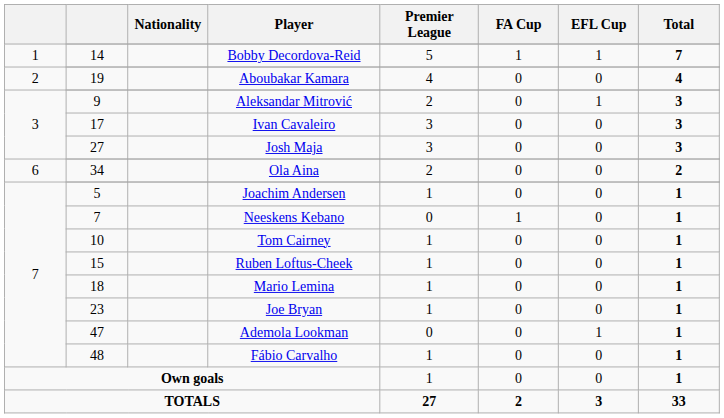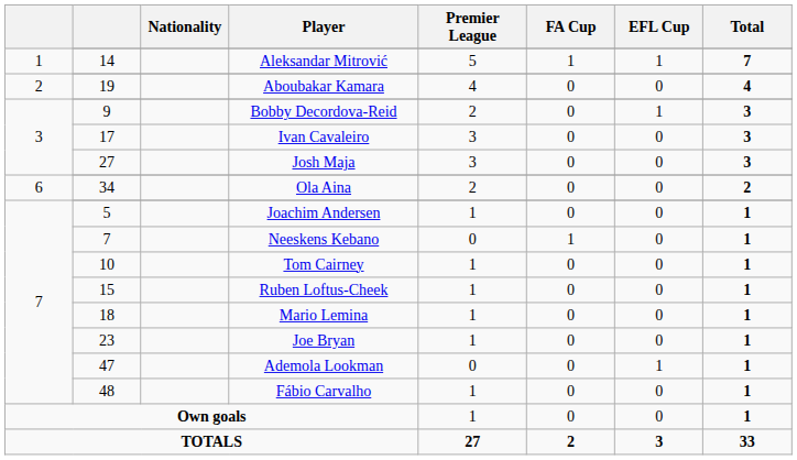 <table class="wikitable" style="font-size: 95%; text-align: center;">
 <tr>
 <th width=60></th>
 <th width=60></th>
 <th width=80>Nationality</th>
 <th width=180>Player</th>
 <th width=100>Premier League</th>
 <th width=80>FA Cup</th>
 <th width=80>EFL Cup</th>
 <th width=80>Total</th>
 </tr>
 <tr>
 <td rowspan="2">1</td>
 </tr>
 <tr>
 <td>14</td>
 <td></td>
-<td><a href='#'>Bobby Decordova-Reid</a></td>
+<td><a href='#'>Aleksandar Mitrović</a></td>
 <td>5</td>
 <td>1</td>
 <td>1</td>
 <td><strong>7</strong></td>
 </tr>
 <tr>
 <td rowspan="2">2</td>
 </tr>
 <tr>
 <td>19</td>
 <td></td>
 <td><a href='#'>Aboubakar Kamara</a></td>
 <td>4</td>
 <td>0</td>
 <td>0</td>
 <td><strong>4</strong></td>
 </tr>
 <tr>
 <td rowspan="4">3</td>
 </tr>
 <tr>
 <td>9</td>
 <td></td>
-<td><a href='#'>Aleksandar Mitrović</a></td>
+<td><a href='#'>Bobby Decordova-Reid</a></td>
 <td>2</td>
 <td>0</td>
 <td>1</td>
 <td><strong>3</strong></td>
 </tr>
 <tr>
 <td>17</td>
 <td></td>
 <td><a href='#'>Ivan Cavaleiro</a></td>
 <td>3</td>
 <td>0</td>
 <td>0</td>
 <td><strong>3</strong></td>
 </tr>
 <tr>
 <td>27</td>
 <td></td>
 <td><a href='#'>Josh Maja</a></td>
 <td>3</td>
 <td>0</td>
 <td>0</td>
 <td><strong>3</strong></td>
 </tr>
 <tr>
 <td rowspan= "2">6</td>
 </tr>
 <tr>
 <td>34</td>
 <td></td>
 <td><a href='#'>Ola Aina</a></td>
 <td>2</td>
 <td>0</td>
 <td>0</td>
 <td><strong>2</strong></td>
 </tr>
 <tr>
 <td rowspan="9">7</td>
 </tr>
 <tr>
 <td>5</td>
 <td></td>
 <td><a href='#'>Joachim Andersen</a></td>
 <td>1</td>
 <td>0</td>
 <td>0</td>
 <td><strong>1</strong></td>
 </tr>
 <tr>
 <td>7</td>
 <td></td>
 <td><a href='#'>Neeskens Kebano</a></td>
 <td>0</td>
 <td>1</td>
 <td>0</td>
 <td><strong>1</strong></td>
 </tr>
 <tr>
 <td>10</td>
 <td></td>
 <td><a href='#'>Tom Cairney</a></td>
 <td>1</td>
 <td>0</td>
 <td>0</td>
 <td><strong>1</strong></td>
 </tr>
 <tr>
 <td>15</td>
 <td></td>
 <td><a href='#'>Ruben Loftus-Cheek</a></td>
 <td>1</td>
 <td>0</td>
 <td>0</td>
 <td><strong>1</strong></td>
 </tr>
 <tr>
 <td>18</td>
 <td></td>
 <td><a href='#'>Mario Lemina</a></td>
 <td>1</td>
 <td>0</td>
 <td>0</td>
 <td><strong>1</strong></td>
 </tr>
 <tr>
 <td>23</td>
 <td></td>
 <td><a href='#'>Joe Bryan</a></td>
 <td>1</td>
 <td>0</td>
 <td>0</td>
 <td><strong>1</strong></td>
 </tr>
 <tr>
 <td>47</td>
 <td></td>
 <td><a href='#'>Ademola Lookman</a></td>
 <td>0</td>
 <td>0</td>
 <td>1</td>
 <td><strong>1</strong></td>
 </tr>
 <tr>
 <td>48</td>
 <td></td>
 <td><a href='#'>Fábio Carvalho</a></td>
 <td>1</td>
 <td>0</td>
 <td>0</td>
 <td><strong>1</strong></td>
 </tr>
 <tr>
 <td colspan=4><strong>Own goals</strong></td>
 <td>1</td>
 <td>0</td>
 <td>0</td>
 <td><strong>1</strong></td>
 </tr>
 <tr>
 <td colspan=4><strong>TOTALS</strong></td>
 <td><strong>27</strong></td>
 <td><strong>2</strong></td>
 <td><strong>3</strong></td>
 <td><strong>33</strong></td>
 </tr>
 </table>
